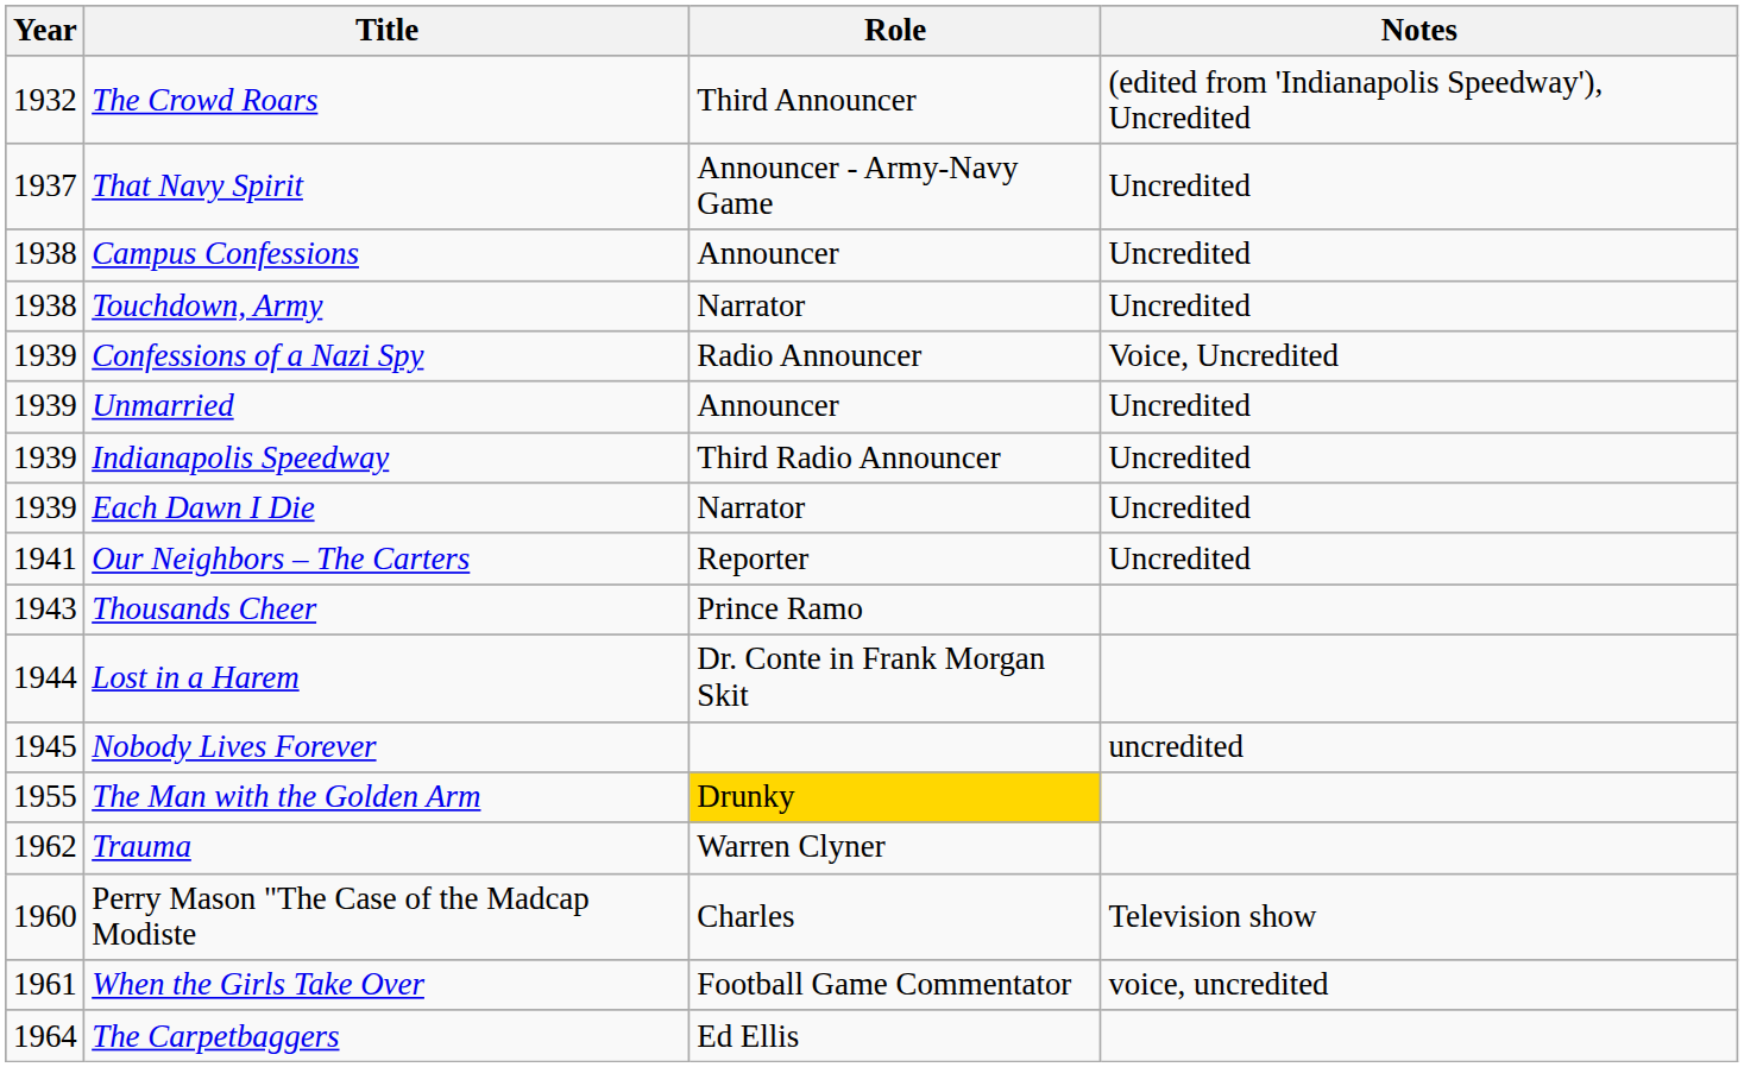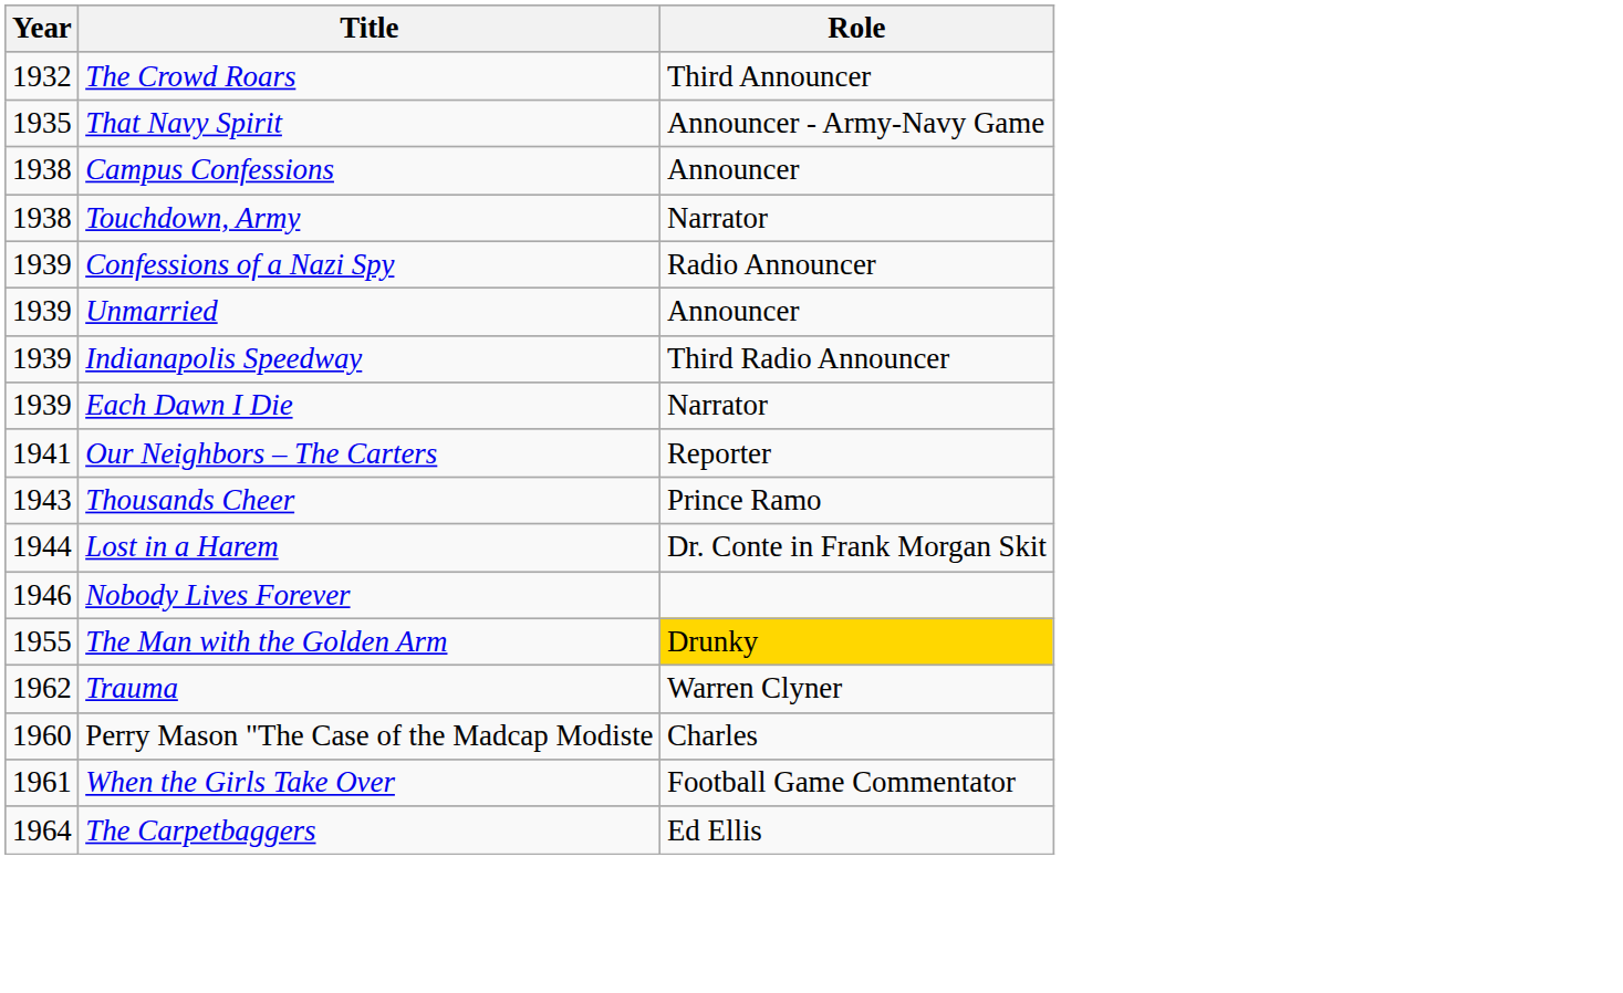 <table class="wikitable">
 <tr>
 <th>Year</th>
 <th>Title</th>
 <th>Role</th>
-<th>Notes</th>
 </tr>
 <tr>
 <td>1932</td>
 <td><em><a href='#'>The Crowd Roars</a></em></td>
 <td>Third Announcer</td>
-<td>(edited from 'Indianapolis Speedway'), Uncredited</td>
 </tr>
 <tr>
-<td>1937</td>
+<td>1935</td>
 <td><em><a href='#'>That Navy Spirit</a></em></td>
 <td>Announcer - Army-Navy Game</td>
-<td>Uncredited</td>
 </tr>
 <tr>
 <td>1938</td>
 <td><em><a href='#'>Campus Confessions</a></em></td>
 <td>Announcer</td>
-<td>Uncredited</td>
 </tr>
 <tr>
 <td>1938</td>
 <td><em><a href='#'>Touchdown, Army</a></em></td>
 <td>Narrator</td>
-<td>Uncredited</td>
 </tr>
 <tr>
 <td>1939</td>
 <td><em><a href='#'>Confessions of a Nazi Spy</a></em></td>
 <td>Radio Announcer</td>
-<td>Voice, Uncredited</td>
 </tr>
 <tr>
 <td>1939</td>
 <td><em><a href='#'>Unmarried</a></em></td>
 <td>Announcer</td>
-<td>Uncredited</td>
 </tr>
 <tr>
 <td>1939</td>
 <td><em><a href='#'>Indianapolis Speedway</a></em></td>
 <td>Third Radio Announcer</td>
-<td>Uncredited</td>
 </tr>
 <tr>
 <td>1939</td>
 <td><em><a href='#'>Each Dawn I Die</a></em></td>
 <td>Narrator</td>
-<td>Uncredited</td>
 </tr>
 <tr>
 <td>1941</td>
 <td><em><a href='#'>Our Neighbors – The Carters</a></em></td>
 <td>Reporter</td>
-<td>Uncredited</td>
 </tr>
 <tr>
 <td>1943</td>
 <td><em><a href='#'>Thousands Cheer</a></em></td>
 <td>Prince Ramo</td>
-<td></td>
 </tr>
 <tr>
 <td>1944</td>
 <td><em><a href='#'>Lost in a Harem</a></em></td>
 <td>Dr. Conte in Frank Morgan Skit</td>
-<td></td>
 </tr>
 <tr>
-<td>1945</td>
+<td>1946</td>
 <td><em><a href='#'>Nobody Lives Forever</a></em></td>
 <td></td>
-<td>uncredited</td>
 </tr>
 <tr>
 <td>1955</td>
 <td><em><a href='#'>The Man with the Golden Arm</a></em></td>
 <td style="background: gold;">Drunky</td>
-<td></td>
 </tr>
 <tr>
 <td>1962</td>
 <td><em><a href='#'>Trauma</a></em></td>
 <td>Warren Clyner</td>
-<td></td>
 </tr>
 <tr>
 <td>1960</td>
 <td>Perry Mason  "The Case of the Madcap Modiste</td>
 <td>Charles</td>
-<td>Television show</td>
 </tr>
 <tr>
 <td>1961</td>
 <td><em><a href='#'>When the Girls Take Over</a></em></td>
 <td>Football Game Commentator</td>
-<td>voice, uncredited</td>
 </tr>
 <tr>
 <td>1964</td>
 <td><em><a href='#'>The Carpetbaggers</a></em></td>
 <td>Ed Ellis</td>
-<td></td>
 </tr>
 </table>
